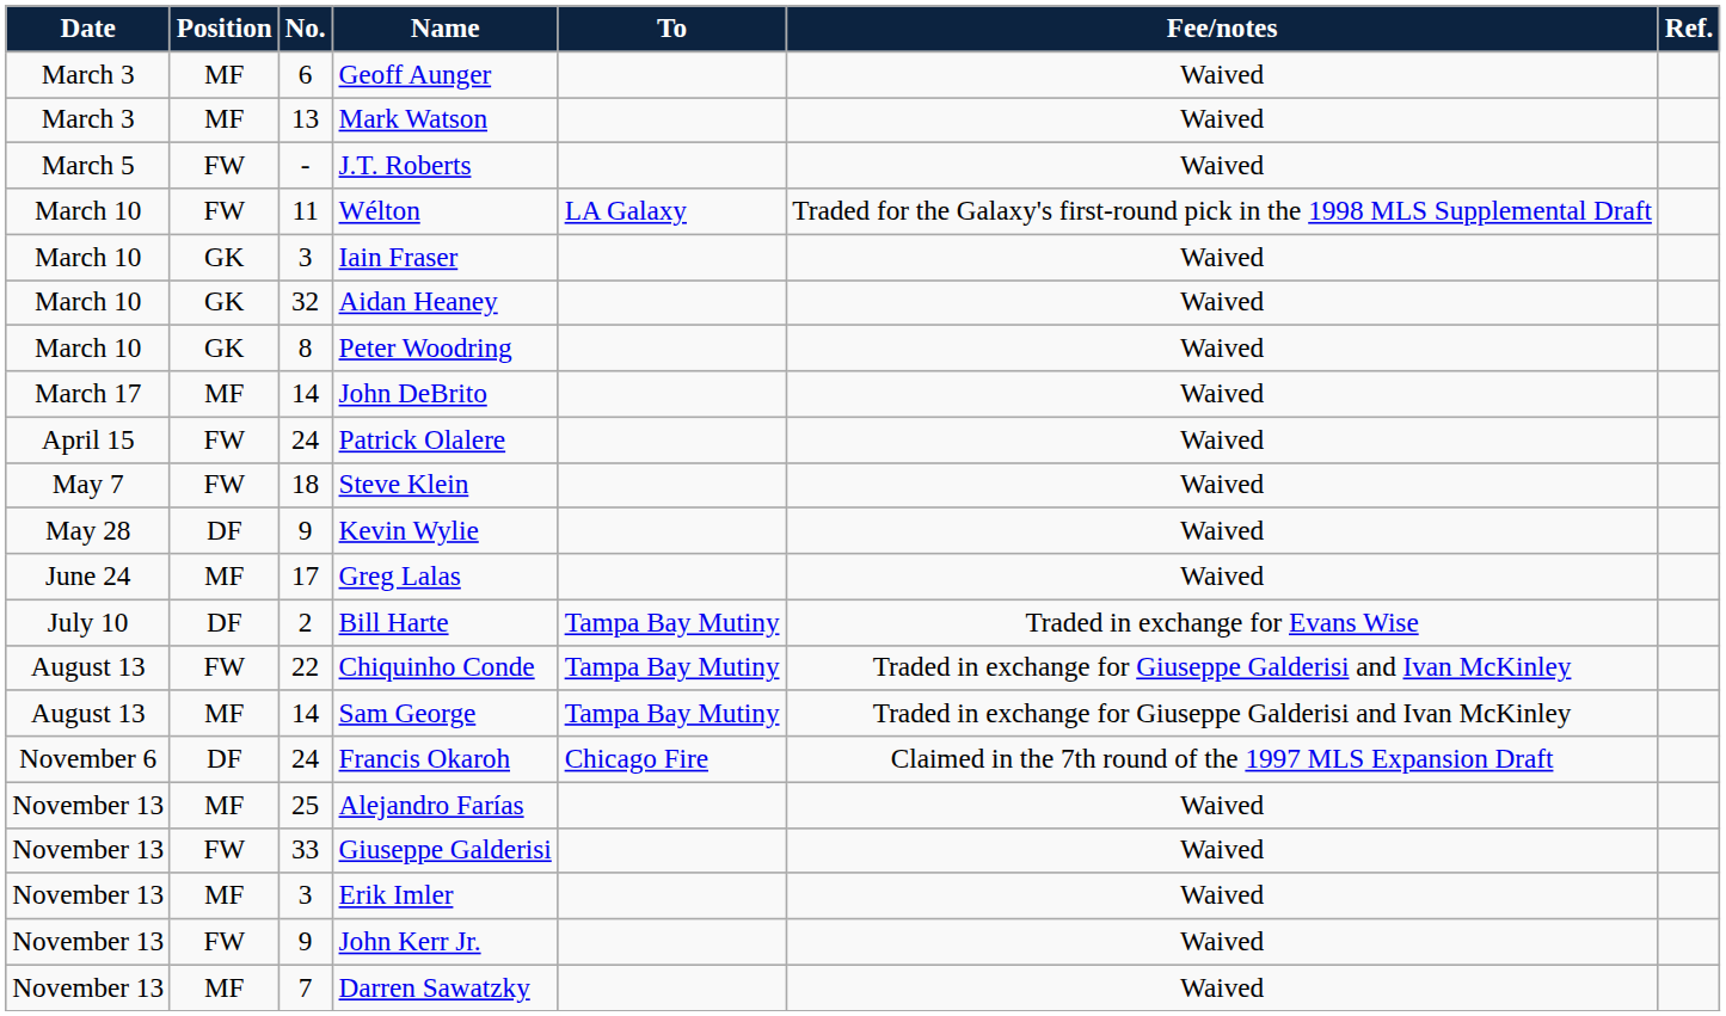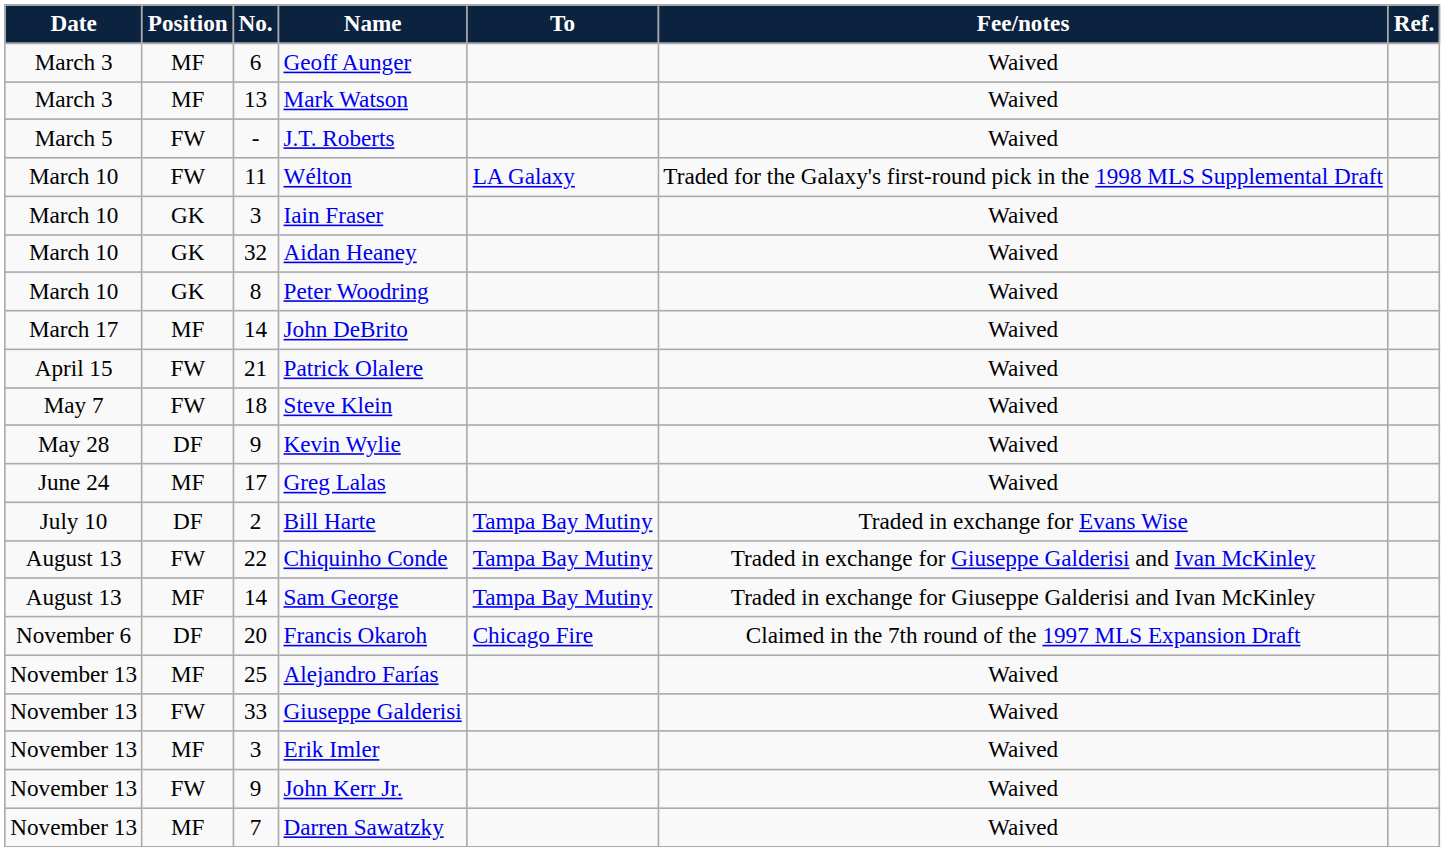 <table class="wikitable" style="text-align:center; font-size:90%; ">
 <tr>
 <th style="background:#0C2340; color:#FFFFFF;">Date</th>
 <th style="background:#0C2340; color:#FFFFFF;">Position</th>
 <th style="background:#0C2340; color:#FFFFFF;">No.</th>
 <th style="background:#0C2340; color:#FFFFFF;">Name</th>
 <th style="background:#0C2340; color:#FFFFFF;">To</th>
 <th style="background:#0C2340; color:#FFFFFF;">Fee/notes</th>
 <th style="background:#0C2340; color:#FFFFFF;">Ref.</th>
 </tr>
 <tr>
 <td>March 3</td>
 <td>MF</td>
 <td>6</td>
 <td align="left"> <a href='#'>Geoff Aunger</a></td>
 <td align="left"></td>
 <td>Waived</td>
 <td></td>
 </tr>
 <tr>
 <td>March 3</td>
 <td>MF</td>
 <td>13</td>
 <td align="left"> <a href='#'>Mark Watson</a></td>
 <td align="left"></td>
 <td>Waived</td>
 <td></td>
 </tr>
 <tr>
 <td>March 5</td>
 <td>FW</td>
 <td>-</td>
 <td align="left"> <a href='#'>J.T. Roberts</a></td>
 <td align="left"></td>
 <td>Waived</td>
 <td></td>
 </tr>
 <tr>
 <td>March 10</td>
 <td>FW</td>
 <td>11</td>
 <td align="left"> <a href='#'>Wélton</a></td>
 <td align="left"> <a href='#'>LA Galaxy</a></td>
 <td>Traded for the Galaxy's first-round pick in the <a href='#'>1998 MLS Supplemental Draft</a></td>
 <td></td>
 </tr>
 <tr>
 <td>March 10</td>
 <td>GK</td>
 <td>3</td>
 <td align="left"> <a href='#'>Iain Fraser</a></td>
 <td align="left"></td>
 <td>Waived</td>
 <td></td>
 </tr>
 <tr>
 <td>March 10</td>
 <td>GK</td>
 <td>32</td>
 <td align="left"> <a href='#'>Aidan Heaney</a></td>
 <td align="left"></td>
 <td>Waived</td>
 <td></td>
 </tr>
 <tr>
 <td>March 10</td>
 <td>GK</td>
 <td>8</td>
 <td align="left"> <a href='#'>Peter Woodring</a></td>
 <td align="left"></td>
 <td>Waived</td>
 <td></td>
 </tr>
 <tr>
 <td>March 17</td>
 <td>MF</td>
 <td>14</td>
 <td align="left"> <a href='#'>John DeBrito</a></td>
 <td align="left"></td>
 <td>Waived</td>
 <td></td>
 </tr>
 <tr>
 <td>April 15</td>
 <td>FW</td>
-<td>24</td>
+<td>21</td>
 <td align="left"> <a href='#'>Patrick Olalere</a></td>
 <td align="left"></td>
 <td>Waived</td>
 <td></td>
 </tr>
 <tr>
 <td>May 7</td>
 <td>FW</td>
 <td>18</td>
 <td align="left"> <a href='#'>Steve Klein</a></td>
 <td align="left"></td>
 <td>Waived</td>
 <td></td>
 </tr>
 <tr>
 <td>May 28</td>
 <td>DF</td>
 <td>9</td>
 <td align="left"> <a href='#'>Kevin Wylie</a></td>
 <td align="left"></td>
 <td>Waived</td>
 <td></td>
 </tr>
 <tr>
 <td>June 24</td>
 <td>MF</td>
 <td>17</td>
 <td align="left"> <a href='#'>Greg Lalas</a></td>
 <td align="left"></td>
 <td>Waived</td>
 <td></td>
 </tr>
 <tr>
 <td>July 10</td>
 <td>DF</td>
 <td>2</td>
 <td align="left"> <a href='#'>Bill Harte</a></td>
 <td align="left"> <a href='#'>Tampa Bay Mutiny</a></td>
 <td>Traded in exchange for <a href='#'>Evans Wise</a></td>
 <td></td>
 </tr>
 <tr>
 <td>August 13</td>
 <td>FW</td>
 <td>22</td>
 <td align="left"> <a href='#'>Chiquinho Conde</a></td>
 <td align="left"> <a href='#'>Tampa Bay Mutiny</a></td>
 <td>Traded in exchange for <a href='#'>Giuseppe Galderisi</a> and <a href='#'>Ivan McKinley</a></td>
 <td></td>
 </tr>
 <tr>
 <td>August 13</td>
 <td>MF</td>
 <td>14</td>
 <td align="left"> <a href='#'>Sam George</a></td>
 <td align="left"> <a href='#'>Tampa Bay Mutiny</a></td>
 <td>Traded in exchange for Giuseppe Galderisi and Ivan McKinley</td>
 <td></td>
 </tr>
 <tr>
 <td>November 6</td>
 <td>DF</td>
-<td>24</td>
+<td>20</td>
 <td align="left"> <a href='#'>Francis Okaroh</a></td>
 <td align="left"> <a href='#'>Chicago Fire</a></td>
 <td>Claimed in the 7th round of the <a href='#'>1997 MLS Expansion Draft</a></td>
 <td></td>
 </tr>
 <tr>
 <td>November 13</td>
 <td>MF</td>
 <td>25</td>
 <td align="left"> <a href='#'>Alejandro Farías</a></td>
 <td align="left"></td>
 <td>Waived</td>
 <td></td>
 </tr>
 <tr>
 <td>November 13</td>
 <td>FW</td>
 <td>33</td>
 <td align="left"> <a href='#'>Giuseppe Galderisi</a></td>
 <td align="left"></td>
 <td>Waived</td>
 <td></td>
 </tr>
 <tr>
 <td>November 13</td>
 <td>MF</td>
 <td>3</td>
 <td align="left"> <a href='#'>Erik Imler</a></td>
 <td align="left"></td>
 <td>Waived</td>
 <td></td>
 </tr>
 <tr>
 <td>November 13</td>
 <td>FW</td>
 <td>9</td>
 <td align="left"> <a href='#'>John Kerr Jr.</a></td>
 <td align="left"></td>
 <td>Waived</td>
 <td></td>
 </tr>
 <tr>
 <td>November 13</td>
 <td>MF</td>
 <td>7</td>
 <td align="left"> <a href='#'>Darren Sawatzky</a></td>
 <td align="left"></td>
 <td>Waived</td>
 <td></td>
 </tr>
 <tr>
 </tr>
 </table>
